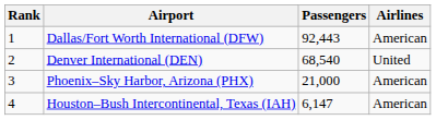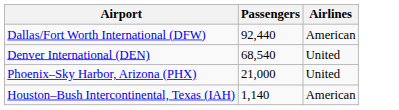 <table class="wikitable">
 <tr>
-<th>Rank</th>
 <th>Airport</th>
 <th>Passengers</th>
 <th>Airlines</th>
 </tr>
 <tr>
-<td>1</td>
 <td><a href='#'>Dallas/Fort Worth International (DFW)</a></td>
-<td>92,443</td>
+<td>92,440</td>
 <td>American</td>
 </tr>
 <tr>
-<td>2</td>
 <td><a href='#'>Denver International (DEN)</a></td>
 <td>68,540</td>
 <td>United</td>
 </tr>
 <tr>
-<td>3</td>
 <td><a href='#'>Phoenix–Sky Harbor, Arizona (PHX)</a></td>
 <td>21,000</td>
-<td>American</td>
+<td>United</td>
 </tr>
 <tr>
-<td>4</td>
 <td><a href='#'>Houston–Bush Intercontinental, Texas (IAH)</a></td>
-<td>6,147</td>
+<td>1,140</td>
 <td>American</td>
 </tr>
 </table>
